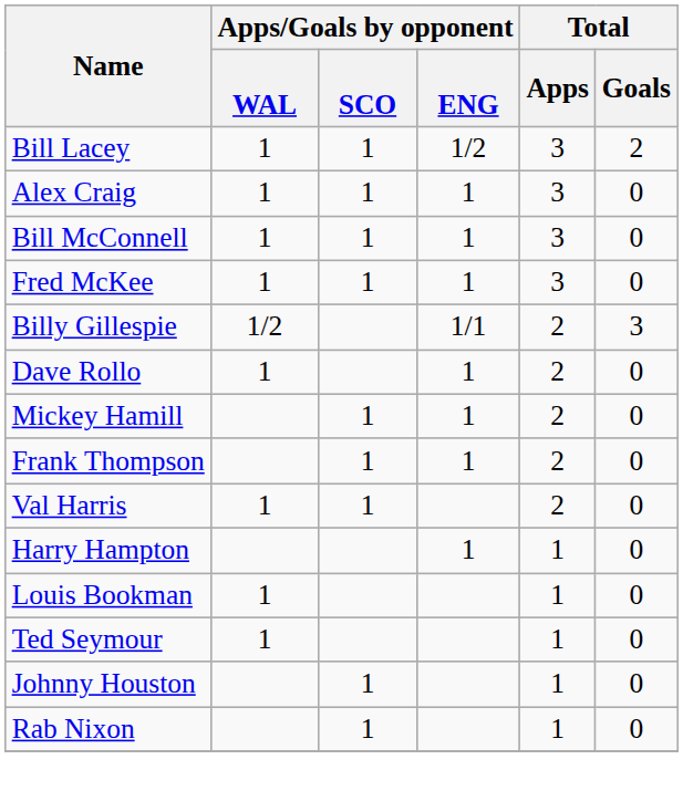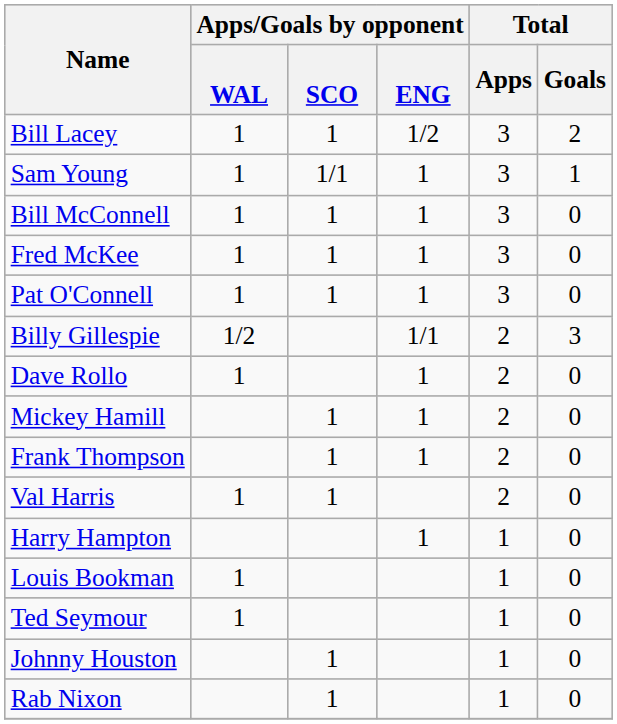 <table class="wikitable sortable" style="text-align: center;">
 <tr>
 <th rowspan=2>Name</th>
 <th colspan=3>Apps/Goals by opponent</th>
 <th colspan=2>Total</th>
 </tr>
 <tr>
 <th><br><a href='#'>WAL</a></th>
 <th><br><a href='#'>SCO</a></th>
 <th><br><a href='#'>ENG</a></th>
 <th>Apps</th>
 <th>Goals</th>
 </tr>
 <tr>
 <td align=left><a href='#'>Bill Lacey</a></td>
 <td>1</td>
 <td>1</td>
 <td>1/2</td>
 <td>3</td>
 <td>2</td>
 </tr>
 <tr>
-<td align=left><a href='#'>Alex Craig</a></td>
+<td align=left><a href='#'>Sam Young</a></td>
 <td>1</td>
-<td>1</td>
+<td>1/1</td>
 <td>1</td>
 <td>3</td>
-<td>0</td>
+<td>1</td>
 </tr>
 <tr>
 <td align=left><a href='#'>Bill McConnell</a></td>
 <td>1</td>
 <td>1</td>
 <td>1</td>
 <td>3</td>
 <td>0</td>
 </tr>
 <tr>
 <td align=left><a href='#'>Fred McKee</a></td>
+<td>1</td>
+<td>1</td>
+<td>1</td>
+<td>3</td>
+<td>0</td>
+</tr>
+<tr>
+<td align=left><a href='#'>Pat O'Connell</a></td>
 <td>1</td>
 <td>1</td>
 <td>1</td>
 <td>3</td>
 <td>0</td>
 </tr>
 <tr>
 <td align=left><a href='#'>Billy Gillespie</a></td>
 <td>1/2</td>
 <td></td>
 <td>1/1</td>
 <td>2</td>
 <td>3</td>
 </tr>
 <tr>
 <td align=left><a href='#'>Dave Rollo</a></td>
 <td>1</td>
 <td></td>
 <td>1</td>
 <td>2</td>
 <td>0</td>
 </tr>
 <tr>
 <td align=left><a href='#'>Mickey Hamill</a></td>
 <td></td>
 <td>1</td>
 <td>1</td>
 <td>2</td>
 <td>0</td>
 </tr>
 <tr>
 <td align=left><a href='#'>Frank Thompson</a></td>
 <td></td>
 <td>1</td>
 <td>1</td>
 <td>2</td>
 <td>0</td>
 </tr>
 <tr>
 <td align=left><a href='#'>Val Harris</a></td>
 <td>1</td>
 <td>1</td>
 <td></td>
 <td>2</td>
 <td>0</td>
 </tr>
 <tr>
 <td align=left><a href='#'>Harry Hampton</a></td>
 <td></td>
 <td></td>
 <td>1</td>
 <td>1</td>
 <td>0</td>
 </tr>
 <tr>
 <td align=left><a href='#'>Louis Bookman</a></td>
 <td>1</td>
 <td></td>
 <td></td>
 <td>1</td>
 <td>0</td>
 </tr>
 <tr>
 <td align=left><a href='#'>Ted Seymour</a></td>
 <td>1</td>
 <td></td>
 <td></td>
 <td>1</td>
 <td>0</td>
 </tr>
 <tr>
 <td align=left><a href='#'>Johnny Houston</a></td>
 <td></td>
 <td>1</td>
 <td></td>
 <td>1</td>
 <td>0</td>
 </tr>
 <tr>
 <td align=left><a href='#'>Rab Nixon</a></td>
 <td></td>
 <td>1</td>
 <td></td>
 <td>1</td>
 <td>0</td>
 </tr>
 <tr>
 </tr>
 </table>
